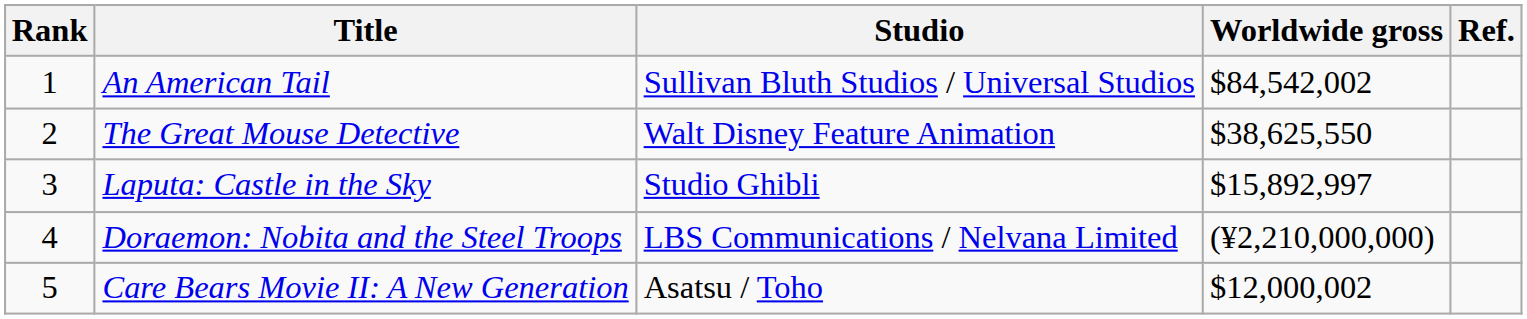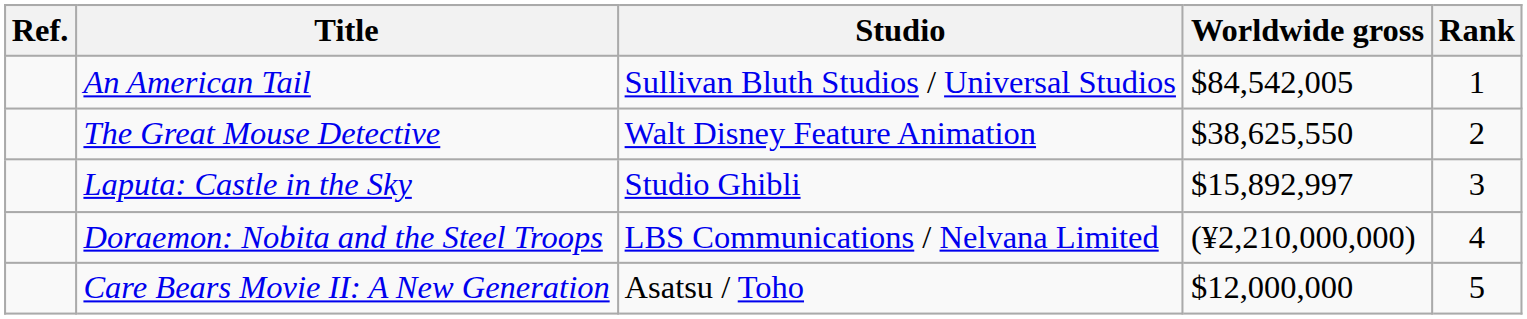 <table class="wikitable sortable" style=" margin:auto;">
 <tr>
-<th>Rank</th>
+<th>Ref.</th>
 <th>Title</th>
 <th>Studio</th>
 <th>Worldwide gross</th>
-<th>Ref.</th>
+<th>Rank</th>
 </tr>
 <tr>
-<td align="center">1</td>
+<td></td>
 <td><em><a href='#'>An American Tail</a></em></td>
 <td><a href='#'>Sullivan Bluth Studios</a> / <a href='#'>Universal Studios</a></td>
-<td>$84,542,002</td>
-<td></td>
+<td>$84,542,005</td>
+<td align="center">1</td>
 </tr>
 <tr>
-<td align="center">2</td>
+<td></td>
 <td><em><a href='#'>The Great Mouse Detective</a></em></td>
 <td><a href='#'>Walt Disney Feature Animation</a></td>
 <td>$38,625,550</td>
-<td></td>
+<td align="center">2</td>
 </tr>
 <tr>
-<td align="center">3</td>
+<td></td>
 <td><em><a href='#'>Laputa: Castle in the Sky</a></em></td>
 <td><a href='#'>Studio Ghibli</a></td>
 <td>$15,892,997</td>
-<td></td>
+<td align="center">3</td>
 </tr>
 <tr>
-<td align="center">4</td>
+<td></td>
 <td><em><a href='#'>Doraemon: Nobita and the Steel Troops</a></em></td>
 <td><a href='#'>LBS Communications</a> / <a href='#'>Nelvana Limited</a></td>
 <td> (¥2,210,000,000)</td>
-<td></td>
+<td align="center">4</td>
 </tr>
 <tr>
-<td align="center">5</td>
+<td></td>
 <td><em><a href='#'>Care Bears Movie II: A New Generation</a></em></td>
 <td>Asatsu / <a href='#'>Toho</a></td>
-<td>$12,000,002</td>
-<td></td>
+<td>$12,000,000</td>
+<td align="center">5</td>
 </tr>
 </table>
